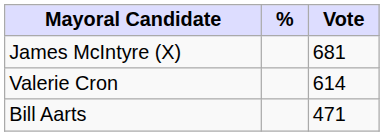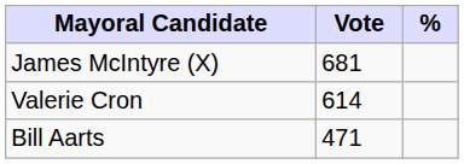 <table class="wikitable">
 <tr>
 <th style="background:#ddf; width:200px;">Mayoral Candidate </th>
+<th style="background:#ddf; width:50px;">Vote</th>
 <th style="background:#ddf; width:30px;">%</th>
-<th style="background:#ddf; width:50px;">Vote</th>
 </tr>
 <tr>
 <td>James McIntyre (X)</td>
+<td>681</td>
 <td></td>
-<td>681</td>
 </tr>
 <tr>
 <td>Valerie Cron</td>
+<td>614</td>
 <td></td>
-<td>614</td>
 </tr>
 <tr>
 <td>Bill Aarts</td>
+<td>471</td>
 <td></td>
-<td>471</td>
 </tr>
 </table>
